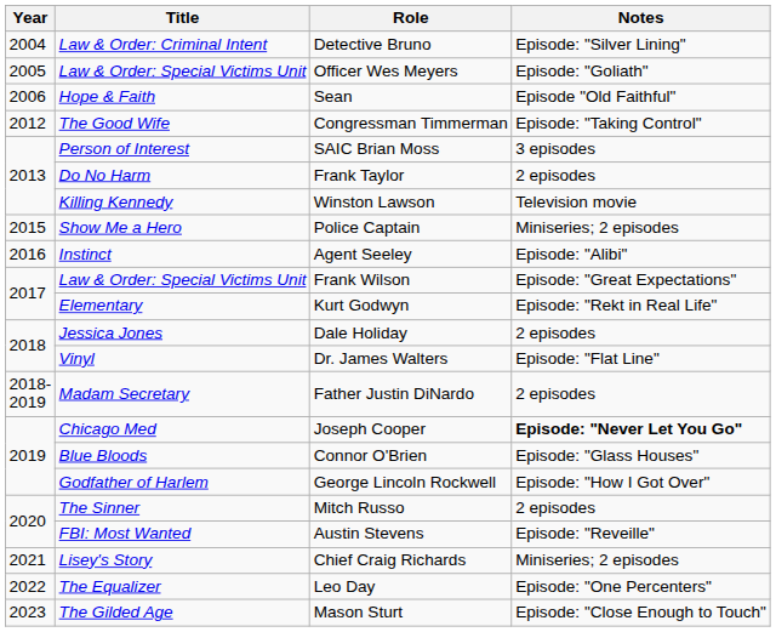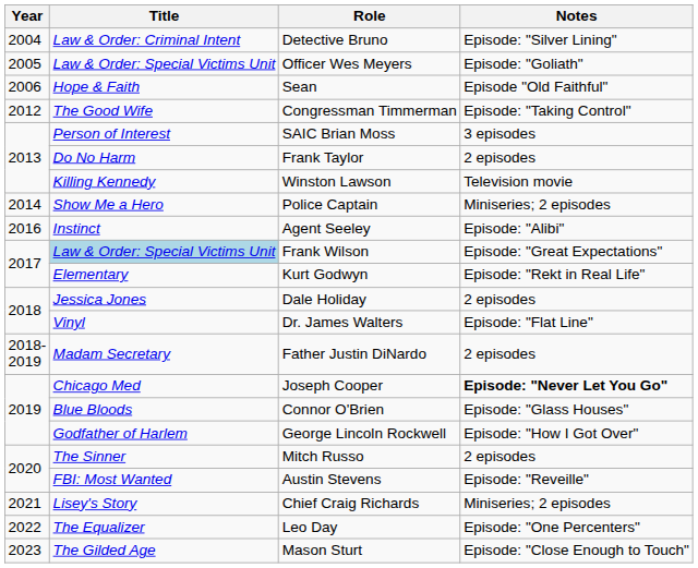 <table class="wikitable">
 <tr>
 <th>Year</th>
 <th>Title</th>
 <th>Role</th>
 <th>Notes</th>
 </tr>
 <tr>
 <td>2004</td>
 <td><em><a href='#'>Law & Order: Criminal Intent</a></em></td>
 <td>Detective Bruno</td>
 <td>Episode: "Silver Lining"</td>
 </tr>
 <tr>
 <td>2005</td>
 <td><em><a href='#'>Law & Order: Special Victims Unit</a></em></td>
 <td>Officer Wes Meyers</td>
 <td>Episode: "Goliath"</td>
 </tr>
 <tr>
 <td>2006</td>
 <td><em><a href='#'>Hope & Faith</a></em></td>
 <td>Sean</td>
 <td>Episode "Old Faithful"</td>
 </tr>
 <tr>
 <td>2012</td>
 <td><em><a href='#'>The Good Wife</a></em></td>
 <td>Congressman Timmerman</td>
 <td>Episode: "Taking Control"</td>
 </tr>
 <tr>
 <td rowspan=3>2013</td>
 <td><em><a href='#'>Person of Interest</a></em></td>
 <td>SAIC Brian Moss</td>
 <td>3 episodes</td>
 </tr>
 <tr>
 <td><em><a href='#'>Do No Harm</a></em></td>
 <td>Frank Taylor</td>
 <td>2 episodes</td>
 </tr>
 <tr>
 <td><em><a href='#'>Killing Kennedy</a></em></td>
 <td>Winston Lawson</td>
 <td>Television movie</td>
 </tr>
 <tr>
-<td>2015</td>
+<td>2014</td>
 <td><em><a href='#'>Show Me a Hero</a></em></td>
 <td>Police Captain</td>
 <td>Miniseries; 2 episodes</td>
 </tr>
 <tr>
 <td>2016</td>
 <td><em><a href='#'>Instinct</a></em></td>
 <td>Agent Seeley</td>
 <td>Episode: "Alibi"</td>
 </tr>
 <tr>
 <td rowspan=2>2017</td>
-<td><em><a href='#'>Law & Order: Special Victims Unit</a></em></td>
+<td style="background: lightblue;"><em><a href='#'>Law & Order: Special Victims Unit</a></em></td>
 <td>Frank Wilson</td>
 <td>Episode: "Great Expectations"</td>
 </tr>
 <tr>
 <td><em><a href='#'>Elementary</a></em></td>
 <td>Kurt Godwyn</td>
 <td>Episode: "Rekt in Real Life"</td>
 </tr>
 <tr>
 <td rowspan=2>2018</td>
 <td><em><a href='#'>Jessica Jones</a></em></td>
 <td>Dale Holiday</td>
 <td>2 episodes</td>
 </tr>
 <tr>
 <td><em><a href='#'>Vinyl</a></em></td>
 <td>Dr. James Walters</td>
 <td>Episode: "Flat Line"</td>
 </tr>
 <tr>
 <td>2018-<br>2019</td>
 <td><em><a href='#'>Madam Secretary</a></em></td>
 <td>Father Justin DiNardo</td>
 <td>2 episodes</td>
 </tr>
 <tr>
 <td rowspan=3>2019</td>
 <td><em><a href='#'>Chicago Med</a></em></td>
 <td>Joseph Cooper</td>
 <td><strong>Episode: "Never Let You Go"</strong></td>
 </tr>
 <tr>
 <td><em><a href='#'>Blue Bloods</a></em></td>
 <td>Connor O'Brien</td>
 <td>Episode: "Glass Houses"</td>
 </tr>
 <tr>
 <td><em><a href='#'>Godfather of Harlem</a></em></td>
 <td>George Lincoln Rockwell</td>
 <td>Episode: "How I Got Over"</td>
 </tr>
 <tr>
 <td rowspan=2>2020</td>
 <td><em><a href='#'>The Sinner</a></em></td>
 <td>Mitch Russo</td>
 <td>2 episodes</td>
 </tr>
 <tr>
 <td><em><a href='#'>FBI: Most Wanted</a></em></td>
 <td>Austin Stevens</td>
 <td>Episode: "Reveille"</td>
 </tr>
 <tr>
 <td>2021</td>
 <td><em><a href='#'>Lisey's Story</a></em></td>
 <td>Chief Craig Richards</td>
 <td>Miniseries; 2 episodes</td>
 </tr>
 <tr>
 <td>2022</td>
 <td><em><a href='#'>The Equalizer</a></em></td>
 <td>Leo Day</td>
 <td>Episode: "One Percenters"</td>
 </tr>
 <tr>
 <td>2023</td>
 <td><em><a href='#'>The Gilded Age</a></em></td>
 <td>Mason Sturt</td>
 <td>Episode: "Close Enough to Touch"</td>
 </tr>
 </table>
